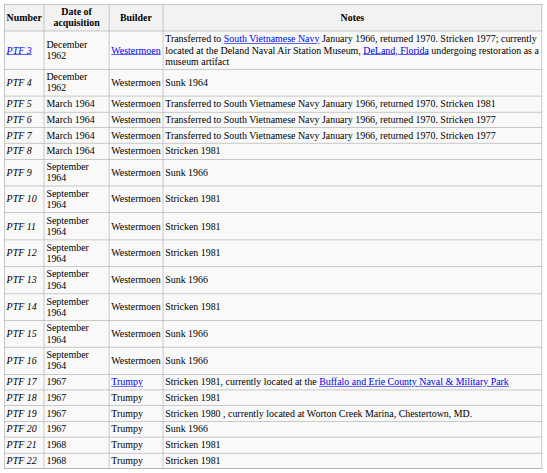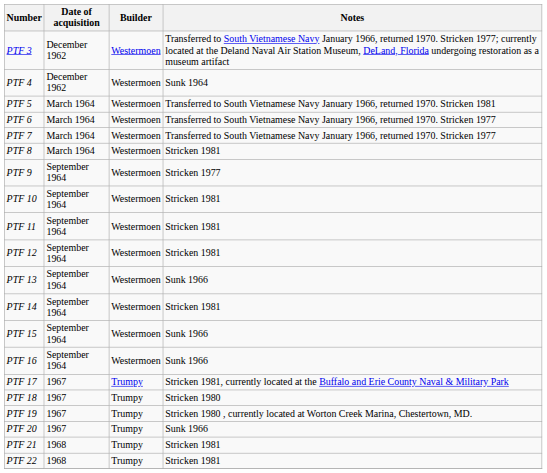 <table class="wikitable">
 <tr>
 <th>Number</th>
 <th>Date of acquisition</th>
 <th>Builder</th>
 <th>Notes</th>
 </tr>
 <tr>
 <td><em><a href='#'>PTF 3</a></em></td>
 <td>December 1962</td>
 <td><a href='#'>Westermoen</a></td>
 <td>Transferred to <a href='#'>South Vietnamese Navy</a> January 1966, returned 1970. Stricken 1977; currently located at the Deland Naval Air Station Museum, <a href='#'>DeLand, Florida</a> undergoing restoration as a museum artifact</td>
 </tr>
 <tr>
 <td><em>PTF 4</em></td>
 <td>December 1962</td>
 <td>Westermoen</td>
 <td>Sunk 1964</td>
 </tr>
 <tr>
 <td><em>PTF 5</em></td>
 <td>March 1964</td>
 <td>Westermoen</td>
 <td>Transferred to South Vietnamese Navy January 1966, returned 1970. Stricken 1981</td>
 </tr>
 <tr>
 <td><em>PTF 6</em></td>
 <td>March 1964</td>
 <td>Westermoen</td>
 <td>Transferred to South Vietnamese Navy January 1966, returned 1970. Stricken 1977</td>
 </tr>
 <tr>
 <td><em>PTF 7</em></td>
 <td>March 1964</td>
 <td>Westermoen</td>
 <td>Transferred to South Vietnamese Navy January 1966, returned 1970. Stricken 1977</td>
 </tr>
 <tr>
 <td><em>PTF 8</em></td>
 <td>March 1964</td>
 <td>Westermoen</td>
 <td>Stricken 1981</td>
 </tr>
 <tr>
 <td><em>PTF 9</em></td>
 <td>September 1964</td>
 <td>Westermoen</td>
-<td>Sunk 1966</td>
+<td>Stricken 1977</td>
 </tr>
 <tr>
 <td><em>PTF 10</em></td>
 <td>September 1964</td>
 <td>Westermoen</td>
 <td>Stricken 1981</td>
 </tr>
 <tr>
 <td><em>PTF 11</em></td>
 <td>September 1964</td>
 <td>Westermoen</td>
 <td>Stricken 1981</td>
 </tr>
 <tr>
 <td><em>PTF 12</em></td>
 <td>September 1964</td>
 <td>Westermoen</td>
 <td>Stricken 1981</td>
 </tr>
 <tr>
 <td><em>PTF 13</em></td>
 <td>September 1964</td>
 <td>Westermoen</td>
 <td>Sunk 1966</td>
 </tr>
 <tr>
 <td><em>PTF 14</em></td>
 <td>September 1964</td>
 <td>Westermoen</td>
 <td>Stricken 1981</td>
 </tr>
 <tr>
 <td><em>PTF 15</em></td>
 <td>September 1964</td>
 <td>Westermoen</td>
 <td>Sunk 1966</td>
 </tr>
 <tr>
 <td><em>PTF 16</em></td>
 <td>September 1964</td>
 <td>Westermoen</td>
 <td>Sunk 1966</td>
 </tr>
 <tr>
 <td><em>PTF 17</em></td>
 <td>1967</td>
 <td><a href='#'>Trumpy</a></td>
 <td>Stricken 1981, currently located at the <a href='#'>Buffalo and Erie County Naval & Military Park</a></td>
 </tr>
 <tr>
 <td><em>PTF 18</em></td>
 <td>1967</td>
 <td>Trumpy</td>
-<td>Stricken 1981</td>
+<td>Stricken 1980</td>
 </tr>
 <tr>
 <td><em>PTF 19</em></td>
 <td>1967</td>
 <td>Trumpy</td>
 <td>Stricken 1980 , currently located at Worton Creek Marina, Chestertown, MD.</td>
 </tr>
 <tr>
 <td><em>PTF 20</em></td>
 <td>1967</td>
 <td>Trumpy</td>
 <td>Sunk 1966</td>
 </tr>
 <tr>
 <td><em>PTF 21</em></td>
 <td>1968</td>
 <td>Trumpy</td>
 <td>Stricken 1981</td>
 </tr>
 <tr>
 <td><em>PTF 22</em></td>
 <td>1968</td>
 <td>Trumpy</td>
 <td>Stricken 1981</td>
 </tr>
 <tr>
 </tr>
 </table>
